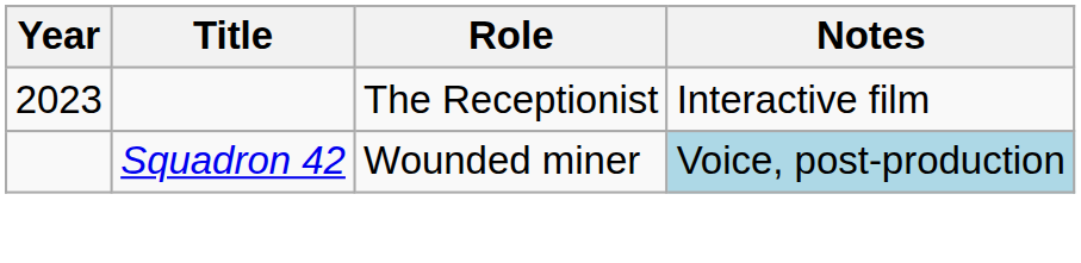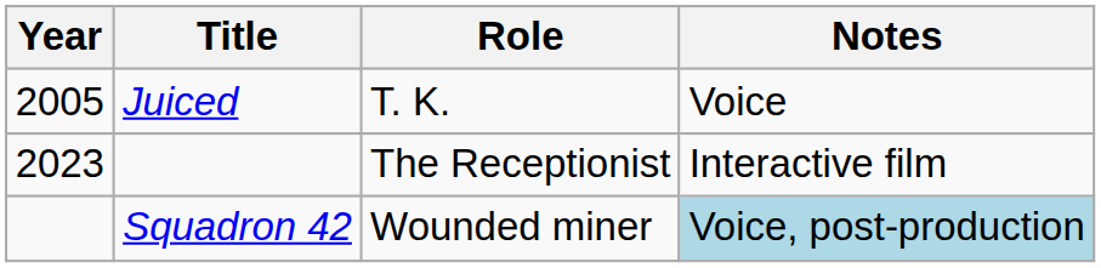 <table class="wikitable sortable">
 <tr>
 <th>Year</th>
 <th>Title</th>
 <th>Role</th>
 <th class="unsortable">Notes</th>
+</tr>
+<tr>
+<td>2005</td>
+<td><em><a href='#'>Juiced</a></em></td>
+<td>T. K.</td>
+<td>Voice</td>
 </tr>
 <tr>
 <td>2023</td>
 <td></td>
 <td>The Receptionist</td>
 <td>Interactive film</td>
 </tr>
 <tr>
 <td></td>
 <td><em><a href='#'>Squadron 42</a></em></td>
 <td>Wounded miner</td>
 <td style="background: lightblue;">Voice, post-production</td>
 </tr>
 </table>
